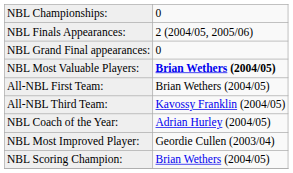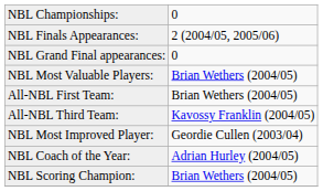 <table class="wikitable">
 <tr align=left>
 <td style="background:#efefef;">NBL Championships:</td>
 <td>0</td>
 </tr>
 <tr>
 <td style="background:#efefef;">NBL Finals Appearances:</td>
 <td>2 (2004/05, 2005/06)</td>
 </tr>
 <tr>
 <td style="background:#efefef;">NBL Grand Final appearances:</td>
 <td>0</td>
 </tr>
 <tr>
 <td style="background:#efefef;">NBL Most Valuable Players:</td>
-<td><strong><a href='#'>Brian Wethers</a> (2004/05)</strong></td>
+<td><a href='#'>Brian Wethers</a> (2004/05)</td>
 </tr>
 <tr>
 <td style="background:#efefef;">All-NBL First Team:</td>
 <td>Brian Wethers (2004/05)</td>
 </tr>
 <tr>
 <td style="background:#efefef;">All-NBL Third Team:</td>
 <td><a href='#'>Kavossy Franklin</a> (2004/05)</td>
 </tr>
 <tr>
+<td style="background:#efefef;">NBL Most Improved Player:</td>
+<td>Geordie Cullen (2003/04)</td>
+</tr>
+<tr>
 <td style="background:#efefef;">NBL Coach of the Year:</td>
 <td><a href='#'>Adrian Hurley</a> (2004/05)</td>
-</tr>
-<tr>
-<td style="background:#efefef;">NBL Most Improved Player:</td>
-<td>Geordie Cullen (2003/04)</td>
 </tr>
 <tr>
 <td style="background:#efefef;">NBL Scoring Champion:</td>
 <td><a href='#'>Brian Wethers</a> (2004/05)</td>
 </tr>
 <tr>
 </tr>
 </table>
